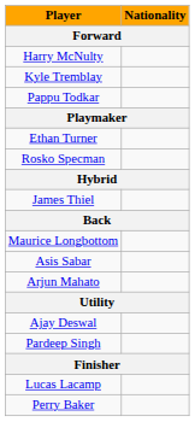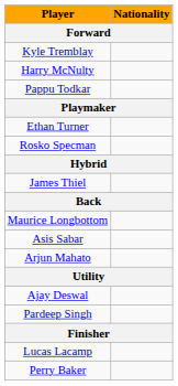 <table class="wikitable" style="text-align:center;">
 <tr>
 <th style="background:orange; color:#000000">Player</th>
 <th style="background:orange; color:#000000">Nationality</th>
 </tr>
 <tr>
 <th colspan="2">Forward</th>
 </tr>
 <tr>
-<td><a href='#'>Harry McNulty</a></td>
+<td><a href='#'>Kyle Tremblay</a></td>
 <td></td>
 </tr>
 <tr>
-<td><a href='#'>Kyle Tremblay</a></td>
+<td><a href='#'>Harry McNulty</a></td>
 <td></td>
 </tr>
 <tr>
 <td><a href='#'>Pappu Todkar</a></td>
 <td></td>
 </tr>
 <tr>
 <th colspan="2">Playmaker</th>
 </tr>
 <tr>
 <td><a href='#'>Ethan Turner</a></td>
 <td></td>
 </tr>
 <tr>
 <td><a href='#'>Rosko Specman</a></td>
 <td></td>
 </tr>
 <tr>
 <th colspan="2">Hybrid</th>
 </tr>
 <tr>
 <td><a href='#'>James Thiel</a></td>
 <td></td>
 </tr>
 <tr>
 <th colspan="2">Back</th>
 </tr>
 <tr>
 <td><a href='#'>Maurice Longbottom</a></td>
 <td></td>
 </tr>
 <tr>
 <td><a href='#'>Asis Sabar</a></td>
 <td></td>
 </tr>
 <tr>
 <td><a href='#'>Arjun Mahato</a></td>
 <td></td>
 </tr>
 <tr>
 <th colspan="2">Utility</th>
 </tr>
 <tr>
 <td><a href='#'>Ajay Deswal</a></td>
 <td></td>
 </tr>
 <tr>
 <td><a href='#'>Pardeep Singh</a></td>
 <td></td>
 </tr>
 <tr>
 <th colspan="2">Finisher</th>
 </tr>
 <tr>
 <td><a href='#'>Lucas Lacamp</a></td>
 <td></td>
 </tr>
 <tr>
 <td><a href='#'>Perry Baker</a></td>
 <td></td>
 </tr>
 </table>
